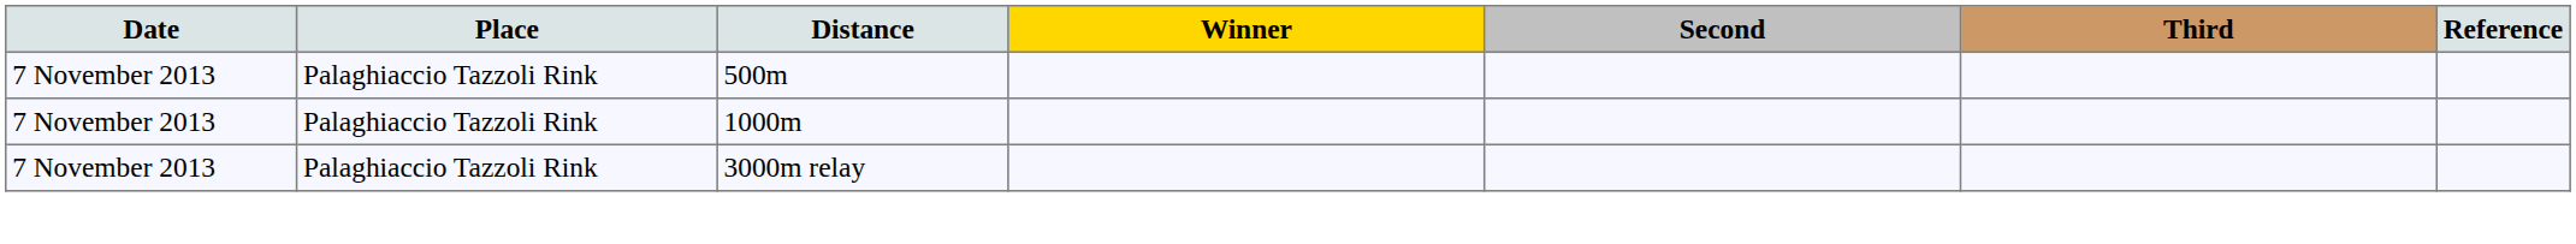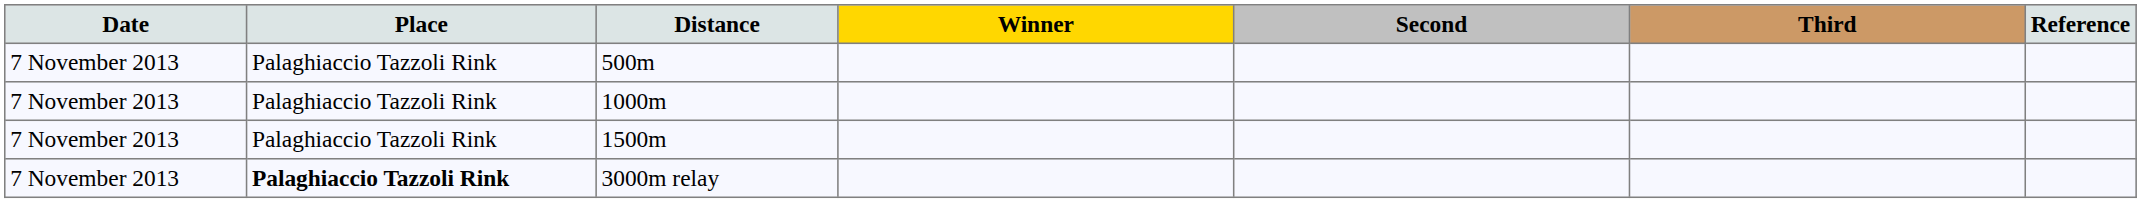 <table bgcolor="#f7f8ff" cellpadding="3" cellspacing="0" border="1" style="font-size: 95%; border: gray solid 1px; border-collapse: collapse;">
 <tr bgcolor="#CCCCCC">
 <td align="center" bgcolor="#DCE5E5" width="150"><strong>Date</strong></td>
 <td align="center" bgcolor="#DCE5E5" width="220"><strong>Place</strong></td>
 <td align="center" bgcolor="#DCE5E5" width="150"><strong>Distance</strong></td>
 <td align="center" bgcolor="gold" width="250"><strong>Winner</strong></td>
 <td align="center" bgcolor="silver" width="250"><strong>Second</strong></td>
 <td align="center" bgcolor="CC9966" width="250"><strong>Third</strong></td>
 <td align="center" bgcolor="#DCE5E5" width="30"><strong>Reference</strong></td>
 </tr>
 <tr align="left">
 <td>7 November 2013</td>
 <td>Palaghiaccio Tazzoli Rink</td>
 <td>500m</td>
 <td></td>
 <td></td>
 <td></td>
 <td></td>
 </tr>
 <tr align="left">
 <td>7 November 2013</td>
 <td>Palaghiaccio Tazzoli Rink</td>
 <td>1000m</td>
 <td></td>
 <td></td>
 <td></td>
 <td></td>
 </tr>
 <tr align="left">
 <td>7 November 2013</td>
 <td>Palaghiaccio Tazzoli Rink</td>
+<td>1500m</td>
+<td></td>
+<td></td>
+<td></td>
+<td></td>
+</tr>
+<tr align="left">
+<td>7 November 2013</td>
+<td><strong>Palaghiaccio Tazzoli Rink</strong></td>
 <td>3000m relay</td>
 <td></td>
 <td></td>
 <td></td>
 <td></td>
 </tr>
 </table>
